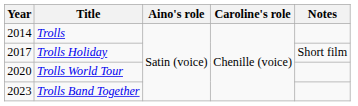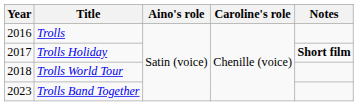 <table class= "wikitable sortable plainrowheaders">
 <tr>
 <th scope="col">Year</th>
 <th scope="col">Title</th>
 <th scope="col">Aino's role</th>
 <th>Caroline's role</th>
 <th scope="col" class= "unsortable">Notes</th>
 </tr>
 <tr>
-<td>2014</td>
+<td>2016</td>
 <td><em><a href='#'>Trolls</a></em></td>
 <td rowspan="4">Satin (voice)</td>
 <td rowspan="4">Chenille (voice)</td>
 <td></td>
 </tr>
 <tr>
 <td>2017</td>
 <td><em><a href='#'>Trolls Holiday</a></em></td>
-<td>Short film</td>
+<td><strong>Short film</strong></td>
 </tr>
 <tr>
-<td>2020</td>
+<td>2018</td>
 <td><em><a href='#'>Trolls World Tour</a></em></td>
 <td></td>
 </tr>
 <tr>
 <td>2023</td>
 <td><em><a href='#'>Trolls Band Together</a></em></td>
 <td></td>
 </tr>
 </table>
